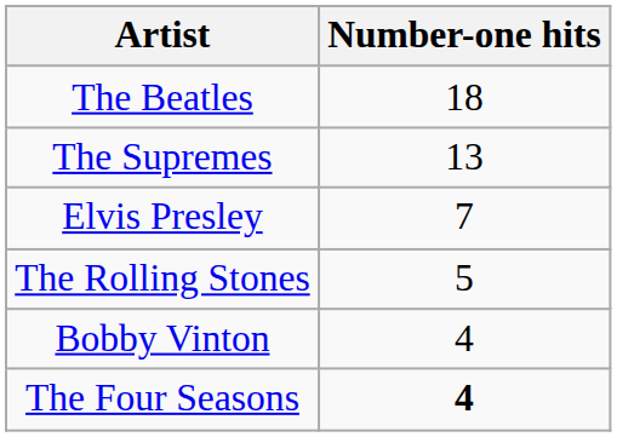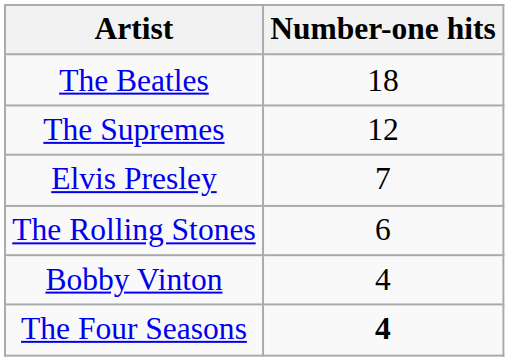 <table class="wikitable sortable" border="1" style="text-align: center;">
 <tr>
 <th>Artist</th>
 <th>Number-one hits</th>
 </tr>
 <tr>
 <td><a href='#'>The Beatles</a></td>
 <td>18</td>
 </tr>
 <tr>
 <td><a href='#'>The Supremes</a></td>
-<td>13</td>
+<td>12</td>
 </tr>
 <tr>
 <td><a href='#'>Elvis Presley</a></td>
 <td>7</td>
 </tr>
 <tr>
 <td><a href='#'>The Rolling Stones</a></td>
-<td>5</td>
+<td>6</td>
 </tr>
 <tr>
 <td><a href='#'>Bobby Vinton</a></td>
 <td>4</td>
 </tr>
 <tr>
 <td><a href='#'>The Four Seasons</a></td>
 <td><strong>4</strong></td>
 </tr>
 </table>
